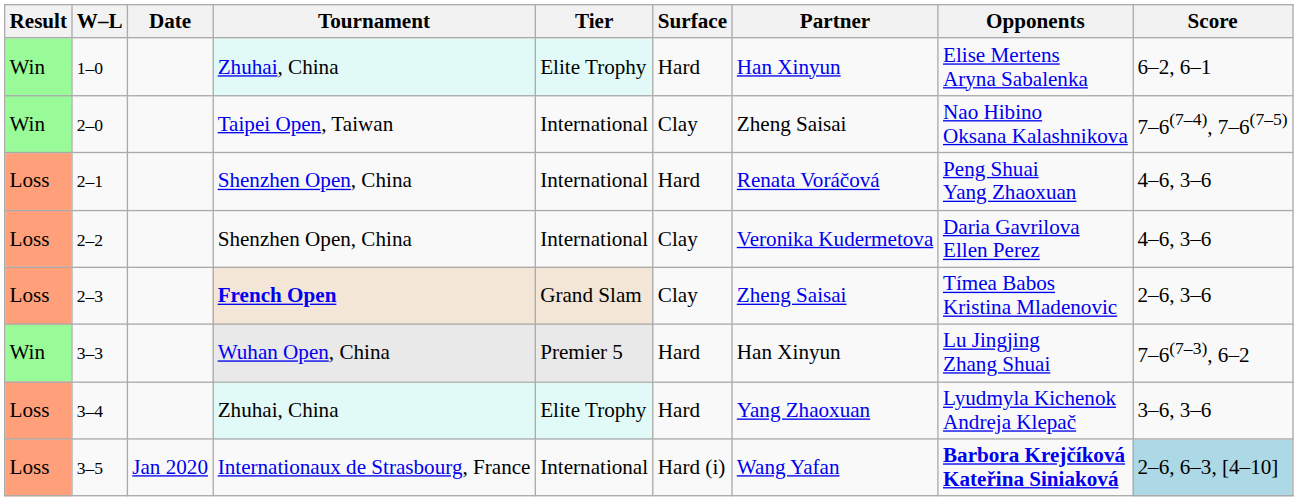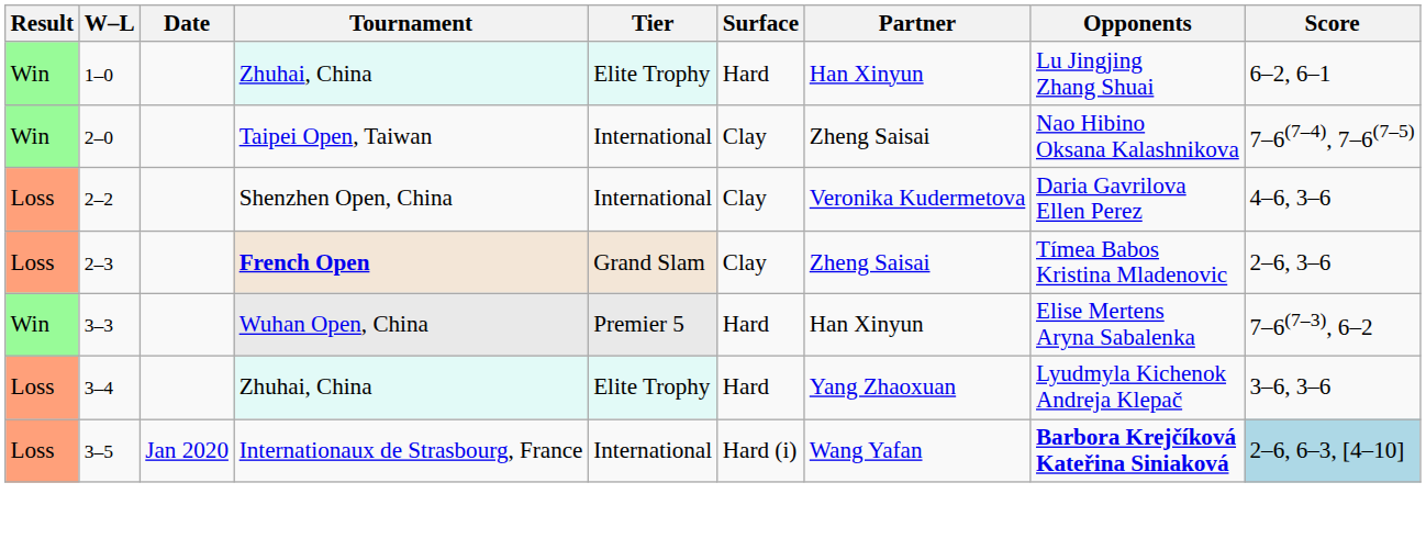 <table class="sortable wikitable">
 <tr>
 <th>Result</th>
 <th class="unsortable">W–L</th>
 <th>Date</th>
 <th>Tournament</th>
 <th>Tier</th>
 <th>Surface</th>
 <th>Partner</th>
 <th>Opponents</th>
 <th class="unsortable">Score</th>
 </tr>
 <tr>
 <td style="background:#98fb98;">Win</td>
 <td><small>1–0</small></td>
 <td><a href='#'></a></td>
 <td style="background:#e2faf7;"><a href='#'>Zhuhai</a>, China</td>
 <td style="background:#e2faf7;">Elite Trophy</td>
 <td>Hard</td>
 <td> <a href='#'>Han Xinyun</a></td>
-<td> <a href='#'>Elise Mertens</a> <br>  <a href='#'>Aryna Sabalenka</a></td>
+<td> <a href='#'>Lu Jingjing</a> <br>  <a href='#'>Zhang Shuai</a></td>
 <td>6–2, 6–1</td>
 </tr>
 <tr>
 <td style="background:#98fb98;">Win</td>
 <td><small>2–0</small></td>
 <td><a href='#'></a></td>
 <td><a href='#'>Taipei Open</a>, Taiwan</td>
 <td>International</td>
 <td>Clay</td>
 <td> Zheng Saisai</td>
 <td> <a href='#'>Nao Hibino</a> <br>  <a href='#'>Oksana Kalashnikova</a></td>
 <td>7–6<sup>(7–4)</sup>, 7–6<sup>(7–5)</sup></td>
-</tr>
-<tr>
-<td style="background:#ffa07a;">Loss</td>
-<td><small>2–1</small></td>
-<td><a href='#'></a></td>
-<td><a href='#'>Shenzhen Open</a>, China</td>
-<td>International</td>
-<td>Hard</td>
-<td> <a href='#'>Renata Voráčová</a></td>
-<td> <a href='#'>Peng Shuai</a> <br>  <a href='#'>Yang Zhaoxuan</a></td>
-<td>4–6, 3–6</td>
 </tr>
 <tr>
 <td style="background:#ffa07a;">Loss</td>
 <td><small>2–2</small></td>
 <td><a href='#'></a></td>
 <td>Shenzhen Open, China</td>
 <td>International</td>
 <td>Clay</td>
 <td> <a href='#'>Veronika Kudermetova</a></td>
 <td> <a href='#'>Daria Gavrilova</a> <br>  <a href='#'>Ellen Perez</a></td>
 <td>4–6, 3–6</td>
 </tr>
 <tr>
 <td style="background:#ffa07a;">Loss</td>
 <td><small>2–3</small></td>
 <td><a href='#'></a></td>
 <td style="background:#f3e6d7;"><strong><a href='#'>French Open</a></strong></td>
 <td style="background:#f3e6d7;">Grand Slam</td>
 <td>Clay</td>
 <td> <a href='#'>Zheng Saisai</a></td>
 <td> <a href='#'>Tímea Babos</a> <br>  <a href='#'>Kristina Mladenovic</a></td>
 <td>2–6, 3–6</td>
 </tr>
 <tr>
 <td style="background:#98fb98;">Win</td>
 <td><small>3–3</small></td>
 <td><a href='#'></a></td>
 <td style="background:#e9e9e9;"><a href='#'>Wuhan Open</a>, China</td>
 <td style="background:#e9e9e9;">Premier 5</td>
 <td>Hard</td>
 <td> Han Xinyun</td>
-<td> <a href='#'>Lu Jingjing</a> <br>  <a href='#'>Zhang Shuai</a></td>
+<td> <a href='#'>Elise Mertens</a> <br>  <a href='#'>Aryna Sabalenka</a></td>
 <td>7–6<sup>(7–3)</sup>, 6–2</td>
 </tr>
 <tr>
 <td style="background:#ffa07a;">Loss</td>
 <td><small>3–4</small></td>
 <td><a href='#'></a></td>
 <td style="background:#e2faf7;">Zhuhai, China</td>
 <td style="background:#e2faf7;">Elite Trophy</td>
 <td>Hard</td>
 <td> <a href='#'>Yang Zhaoxuan</a></td>
 <td> <a href='#'>Lyudmyla Kichenok</a> <br>  <a href='#'>Andreja Klepač</a></td>
 <td>3–6, 3–6</td>
 </tr>
 <tr>
 <td style="background:#ffa07a;">Loss</td>
 <td><small>3–5</small></td>
 <td><a href='#'>Jan 2020</a></td>
 <td><a href='#'>Internationaux de Strasbourg</a>, France</td>
 <td>International</td>
 <td>Hard (i)</td>
 <td> <a href='#'>Wang Yafan</a></td>
 <td><strong> <a href='#'>Barbora Krejčíková</a> <br>  <a href='#'>Kateřina Siniaková</a></strong></td>
 <td style="background: lightblue;">2–6, 6–3, [4–10]</td>
 </tr>
 </table>
